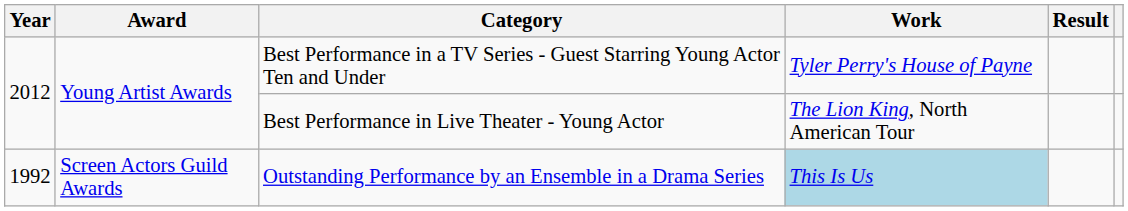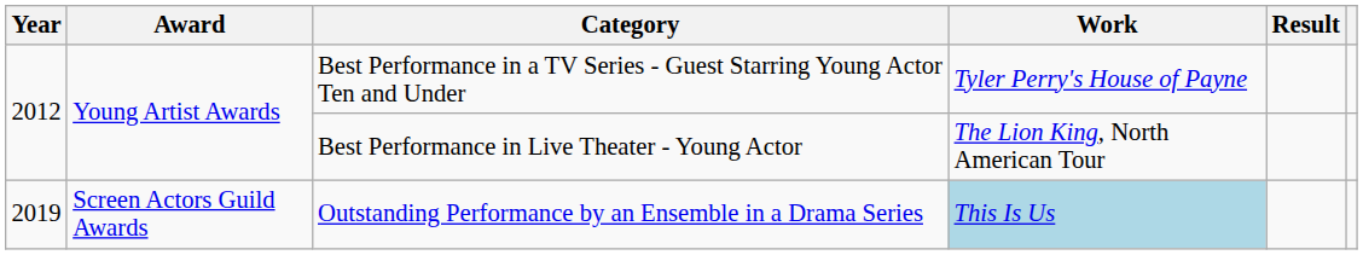 <table class="wikitable sortable plainrowheaders">
 <tr>
 <th>Year</th>
 <th>Award</th>
 <th>Category</th>
 <th>Work</th>
 <th>Result</th>
 <th scope="col" class="unsortable"></th>
 </tr>
 <tr>
 <td rowspan="2">2012</td>
 <td rowspan="2"><a href='#'>Young Artist Awards</a></td>
 <td>Best Performance in a TV Series - Guest Starring Young Actor Ten and Under</td>
 <td><em><a href='#'>Tyler Perry's House of Payne</a></em></td>
 <td></td>
 <td></td>
 </tr>
 <tr>
 <td>Best Performance in Live Theater - Young Actor</td>
 <td><em><a href='#'>The Lion King</a></em>, North American Tour</td>
 <td></td>
 <td></td>
 </tr>
 <tr>
-<td>1992</td>
+<td>2019</td>
 <td><a href='#'>Screen Actors Guild Awards</a></td>
 <td><a href='#'>Outstanding Performance by an Ensemble in a Drama Series</a></td>
 <td style="background: lightblue;"><em><a href='#'>This Is Us</a></em></td>
 <td></td>
 <td></td>
 </tr>
 </table>
